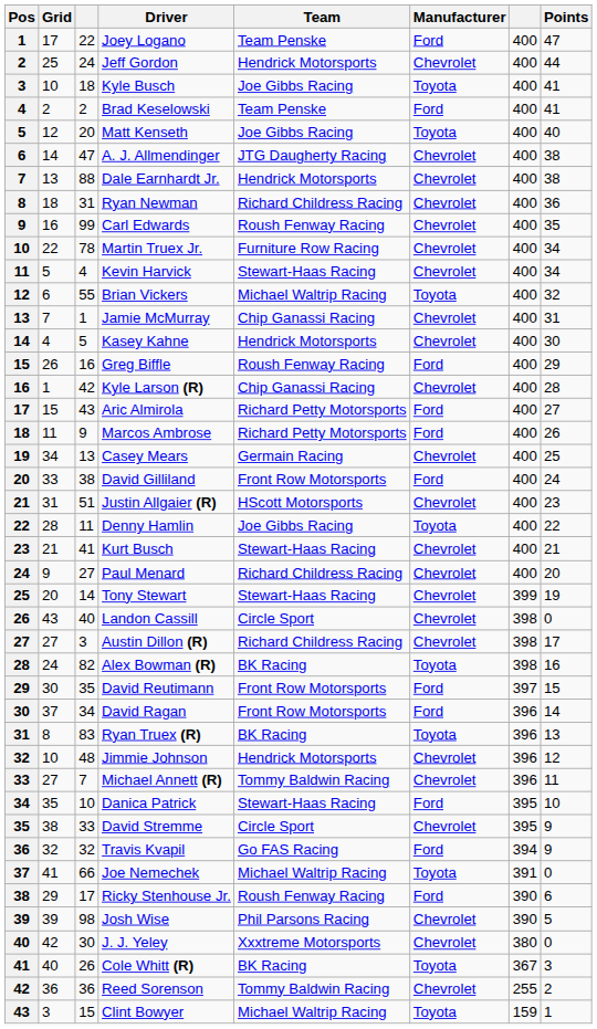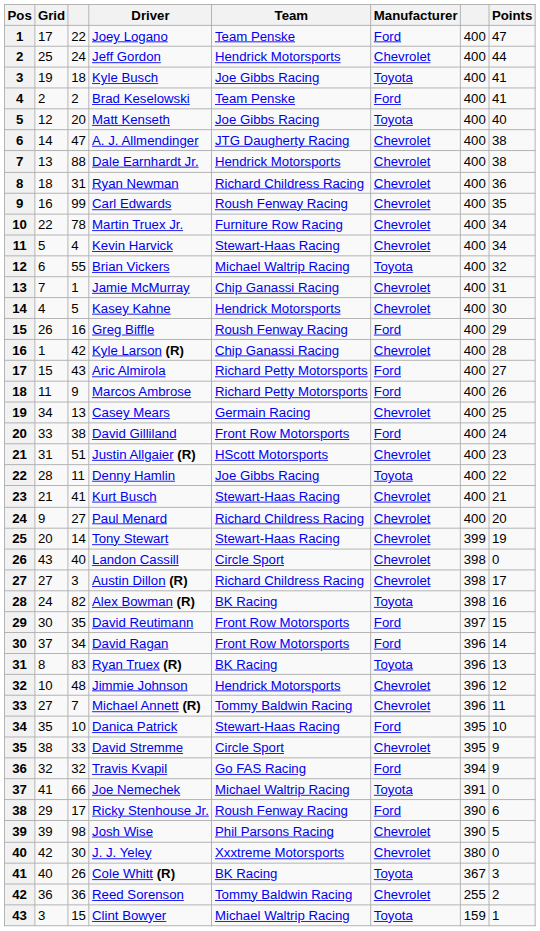 <table class="wikitable" style="font-size:95%">
 <tr>
 <th>Pos</th>
 <th>Grid</th>
 <th></th>
 <th>Driver</th>
 <th>Team</th>
 <th>Manufacturer</th>
 <th></th>
 <th>Points</th>
 </tr>
 <tr>
 <th>1</th>
 <td>17</td>
 <td>22</td>
 <td><a href='#'>Joey Logano</a></td>
 <td><a href='#'>Team Penske</a></td>
 <td><a href='#'>Ford</a></td>
 <td>400</td>
 <td>47</td>
 </tr>
 <tr>
 <th>2</th>
 <td>25</td>
 <td>24</td>
 <td><a href='#'>Jeff Gordon</a></td>
 <td><a href='#'>Hendrick Motorsports</a></td>
 <td><a href='#'>Chevrolet</a></td>
 <td>400</td>
 <td>44</td>
 </tr>
 <tr>
 <th>3</th>
-<td>10</td>
+<td>19</td>
 <td>18</td>
 <td><a href='#'>Kyle Busch</a></td>
 <td><a href='#'>Joe Gibbs Racing</a></td>
 <td><a href='#'>Toyota</a></td>
 <td>400</td>
 <td>41</td>
 </tr>
 <tr>
 <th>4</th>
 <td>2</td>
 <td>2</td>
 <td><a href='#'>Brad Keselowski</a></td>
 <td><a href='#'>Team Penske</a></td>
 <td><a href='#'>Ford</a></td>
 <td>400</td>
 <td>41</td>
 </tr>
 <tr>
 <th>5</th>
 <td>12</td>
 <td>20</td>
 <td><a href='#'>Matt Kenseth</a></td>
 <td><a href='#'>Joe Gibbs Racing</a></td>
 <td><a href='#'>Toyota</a></td>
 <td>400</td>
 <td>40</td>
 </tr>
 <tr>
 <th>6</th>
 <td>14</td>
 <td>47</td>
 <td><a href='#'>A. J. Allmendinger</a></td>
 <td><a href='#'>JTG Daugherty Racing</a></td>
 <td><a href='#'>Chevrolet</a></td>
 <td>400</td>
 <td>38</td>
 </tr>
 <tr>
 <th>7</th>
 <td>13</td>
 <td>88</td>
 <td><a href='#'>Dale Earnhardt Jr.</a></td>
 <td><a href='#'>Hendrick Motorsports</a></td>
 <td><a href='#'>Chevrolet</a></td>
 <td>400</td>
 <td>38</td>
 </tr>
 <tr>
 <th>8</th>
 <td>18</td>
 <td>31</td>
 <td><a href='#'>Ryan Newman</a></td>
 <td><a href='#'>Richard Childress Racing</a></td>
 <td><a href='#'>Chevrolet</a></td>
 <td>400</td>
 <td>36</td>
 </tr>
 <tr>
 <th>9</th>
 <td>16</td>
 <td>99</td>
 <td><a href='#'>Carl Edwards</a></td>
 <td><a href='#'>Roush Fenway Racing</a></td>
 <td><a href='#'>Chevrolet</a></td>
 <td>400</td>
 <td>35</td>
 </tr>
 <tr>
 <th>10</th>
 <td>22</td>
 <td>78</td>
 <td><a href='#'>Martin Truex Jr.</a></td>
 <td><a href='#'>Furniture Row Racing</a></td>
 <td><a href='#'>Chevrolet</a></td>
 <td>400</td>
 <td>34</td>
 </tr>
 <tr>
 <th>11</th>
 <td>5</td>
 <td>4</td>
 <td><a href='#'>Kevin Harvick</a></td>
 <td><a href='#'>Stewart-Haas Racing</a></td>
 <td><a href='#'>Chevrolet</a></td>
 <td>400</td>
 <td>34</td>
 </tr>
 <tr>
 <th>12</th>
 <td>6</td>
 <td>55</td>
 <td><a href='#'>Brian Vickers</a></td>
 <td><a href='#'>Michael Waltrip Racing</a></td>
 <td><a href='#'>Toyota</a></td>
 <td>400</td>
 <td>32</td>
 </tr>
 <tr>
 <th>13</th>
 <td>7</td>
 <td>1</td>
 <td><a href='#'>Jamie McMurray</a></td>
 <td><a href='#'>Chip Ganassi Racing</a></td>
 <td><a href='#'>Chevrolet</a></td>
 <td>400</td>
 <td>31</td>
 </tr>
 <tr>
 <th>14</th>
 <td>4</td>
 <td>5</td>
 <td><a href='#'>Kasey Kahne</a></td>
 <td><a href='#'>Hendrick Motorsports</a></td>
 <td><a href='#'>Chevrolet</a></td>
 <td>400</td>
 <td>30</td>
 </tr>
 <tr>
 <th>15</th>
 <td>26</td>
 <td>16</td>
 <td><a href='#'>Greg Biffle</a></td>
 <td><a href='#'>Roush Fenway Racing</a></td>
 <td><a href='#'>Ford</a></td>
 <td>400</td>
 <td>29</td>
 </tr>
 <tr>
 <th>16</th>
 <td>1</td>
 <td>42</td>
 <td><a href='#'>Kyle Larson</a> <strong>(R)</strong></td>
 <td><a href='#'>Chip Ganassi Racing</a></td>
 <td><a href='#'>Chevrolet</a></td>
 <td>400</td>
 <td>28</td>
 </tr>
 <tr>
 <th>17</th>
 <td>15</td>
 <td>43</td>
 <td><a href='#'>Aric Almirola</a></td>
 <td><a href='#'>Richard Petty Motorsports</a></td>
 <td><a href='#'>Ford</a></td>
 <td>400</td>
 <td>27</td>
 </tr>
 <tr>
 <th>18</th>
 <td>11</td>
 <td>9</td>
 <td><a href='#'>Marcos Ambrose</a></td>
 <td><a href='#'>Richard Petty Motorsports</a></td>
 <td><a href='#'>Ford</a></td>
 <td>400</td>
 <td>26</td>
 </tr>
 <tr>
 <th>19</th>
 <td>34</td>
 <td>13</td>
 <td><a href='#'>Casey Mears</a></td>
 <td><a href='#'>Germain Racing</a></td>
 <td><a href='#'>Chevrolet</a></td>
 <td>400</td>
 <td>25</td>
 </tr>
 <tr>
 <th>20</th>
 <td>33</td>
 <td>38</td>
 <td><a href='#'>David Gilliland</a></td>
 <td><a href='#'>Front Row Motorsports</a></td>
 <td><a href='#'>Ford</a></td>
 <td>400</td>
 <td>24</td>
 </tr>
 <tr>
 <th>21</th>
 <td>31</td>
 <td>51</td>
 <td><a href='#'>Justin Allgaier</a> <strong>(R)</strong></td>
 <td><a href='#'>HScott Motorsports</a></td>
 <td><a href='#'>Chevrolet</a></td>
 <td>400</td>
 <td>23</td>
 </tr>
 <tr>
 <th>22</th>
 <td>28</td>
 <td>11</td>
 <td><a href='#'>Denny Hamlin</a></td>
 <td><a href='#'>Joe Gibbs Racing</a></td>
 <td><a href='#'>Toyota</a></td>
 <td>400</td>
 <td>22</td>
 </tr>
 <tr>
 <th>23</th>
 <td>21</td>
 <td>41</td>
 <td><a href='#'>Kurt Busch</a></td>
 <td><a href='#'>Stewart-Haas Racing</a></td>
 <td><a href='#'>Chevrolet</a></td>
 <td>400</td>
 <td>21</td>
 </tr>
 <tr>
 <th>24</th>
 <td>9</td>
 <td>27</td>
 <td><a href='#'>Paul Menard</a></td>
 <td><a href='#'>Richard Childress Racing</a></td>
 <td><a href='#'>Chevrolet</a></td>
 <td>400</td>
 <td>20</td>
 </tr>
 <tr>
 <th>25</th>
 <td>20</td>
 <td>14</td>
 <td><a href='#'>Tony Stewart</a></td>
 <td><a href='#'>Stewart-Haas Racing</a></td>
 <td><a href='#'>Chevrolet</a></td>
 <td>399</td>
 <td>19</td>
 </tr>
 <tr>
 <th>26</th>
 <td>43</td>
 <td>40</td>
 <td><a href='#'>Landon Cassill</a></td>
 <td><a href='#'>Circle Sport</a></td>
 <td><a href='#'>Chevrolet</a></td>
 <td>398</td>
 <td>0</td>
 </tr>
 <tr>
 <th>27</th>
 <td>27</td>
 <td>3</td>
 <td><a href='#'>Austin Dillon</a> <strong>(R)</strong></td>
 <td><a href='#'>Richard Childress Racing</a></td>
 <td><a href='#'>Chevrolet</a></td>
 <td>398</td>
 <td>17</td>
 </tr>
 <tr>
 <th>28</th>
 <td>24</td>
 <td>82</td>
 <td><a href='#'>Alex Bowman</a> <strong>(R)</strong></td>
 <td><a href='#'>BK Racing</a></td>
 <td><a href='#'>Toyota</a></td>
 <td>398</td>
 <td>16</td>
 </tr>
 <tr>
 <th>29</th>
 <td>30</td>
 <td>35</td>
 <td><a href='#'>David Reutimann</a></td>
 <td><a href='#'>Front Row Motorsports</a></td>
 <td><a href='#'>Ford</a></td>
 <td>397</td>
 <td>15</td>
 </tr>
 <tr>
 <th>30</th>
 <td>37</td>
 <td>34</td>
 <td><a href='#'>David Ragan</a></td>
 <td><a href='#'>Front Row Motorsports</a></td>
 <td><a href='#'>Ford</a></td>
 <td>396</td>
 <td>14</td>
 </tr>
 <tr>
 <th>31</th>
 <td>8</td>
 <td>83</td>
 <td><a href='#'>Ryan Truex</a> <strong>(R)</strong></td>
 <td><a href='#'>BK Racing</a></td>
 <td><a href='#'>Toyota</a></td>
 <td>396</td>
 <td>13</td>
 </tr>
 <tr>
 <th>32</th>
 <td>10</td>
 <td>48</td>
 <td><a href='#'>Jimmie Johnson</a></td>
 <td><a href='#'>Hendrick Motorsports</a></td>
 <td><a href='#'>Chevrolet</a></td>
 <td>396</td>
 <td>12</td>
 </tr>
 <tr>
 <th>33</th>
 <td>27</td>
 <td>7</td>
 <td><a href='#'>Michael Annett</a> <strong>(R)</strong></td>
 <td><a href='#'>Tommy Baldwin Racing</a></td>
 <td><a href='#'>Chevrolet</a></td>
 <td>396</td>
 <td>11</td>
 </tr>
 <tr>
 <th>34</th>
 <td>35</td>
 <td>10</td>
 <td><a href='#'>Danica Patrick</a></td>
 <td><a href='#'>Stewart-Haas Racing</a></td>
 <td><a href='#'>Ford</a></td>
 <td>395</td>
 <td>10</td>
 </tr>
 <tr>
 <th>35</th>
 <td>38</td>
 <td>33</td>
 <td><a href='#'>David Stremme</a></td>
 <td><a href='#'>Circle Sport</a></td>
 <td><a href='#'>Chevrolet</a></td>
 <td>395</td>
 <td>9</td>
 </tr>
 <tr>
 <th>36</th>
 <td>32</td>
 <td>32</td>
 <td><a href='#'>Travis Kvapil</a></td>
 <td><a href='#'>Go FAS Racing</a></td>
 <td><a href='#'>Ford</a></td>
 <td>394</td>
 <td>9</td>
 </tr>
 <tr>
 <th>37</th>
 <td>41</td>
 <td>66</td>
 <td><a href='#'>Joe Nemechek</a></td>
 <td><a href='#'>Michael Waltrip Racing</a></td>
 <td><a href='#'>Toyota</a></td>
 <td>391</td>
 <td>0</td>
 </tr>
 <tr>
 <th>38</th>
 <td>29</td>
 <td>17</td>
 <td><a href='#'>Ricky Stenhouse Jr.</a></td>
 <td><a href='#'>Roush Fenway Racing</a></td>
 <td><a href='#'>Ford</a></td>
 <td>390</td>
 <td>6</td>
 </tr>
 <tr>
 <th>39</th>
 <td>39</td>
 <td>98</td>
 <td><a href='#'>Josh Wise</a></td>
 <td><a href='#'>Phil Parsons Racing</a></td>
 <td><a href='#'>Chevrolet</a></td>
 <td>390</td>
 <td>5</td>
 </tr>
 <tr>
 <th>40</th>
 <td>42</td>
 <td>30</td>
 <td><a href='#'>J. J. Yeley</a></td>
 <td><a href='#'>Xxxtreme Motorsports</a></td>
 <td><a href='#'>Chevrolet</a></td>
 <td>380</td>
 <td>0</td>
 </tr>
 <tr>
 <th>41</th>
 <td>40</td>
 <td>26</td>
 <td><a href='#'>Cole Whitt</a> <strong>(R)</strong></td>
 <td><a href='#'>BK Racing</a></td>
 <td><a href='#'>Toyota</a></td>
 <td>367</td>
 <td>3</td>
 </tr>
 <tr>
 <th>42</th>
 <td>36</td>
 <td>36</td>
 <td><a href='#'>Reed Sorenson</a></td>
 <td><a href='#'>Tommy Baldwin Racing</a></td>
 <td><a href='#'>Chevrolet</a></td>
 <td>255</td>
 <td>2</td>
 </tr>
 <tr>
 <th>43</th>
 <td>3</td>
 <td>15</td>
 <td><a href='#'>Clint Bowyer</a></td>
 <td><a href='#'>Michael Waltrip Racing</a></td>
 <td><a href='#'>Toyota</a></td>
 <td>159</td>
 <td>1</td>
 </tr>
 </table>
